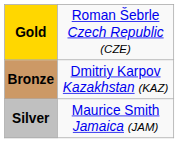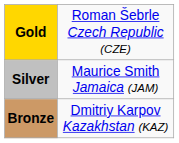 <table class="wikitable" style=" text-align:center; font-size:110%;" width="35%">
 <tr>
 <td bgcolor="gold"><strong>Gold</strong></td>
 <td> <a href='#'>Roman Šebrle</a><br><em><a href='#'>Czech Republic</a> <small>(CZE)</small></em></td>
 </tr>
 <tr>
+<td bgcolor="silver"><strong>Silver</strong></td>
+<td> <a href='#'>Maurice Smith</a><br><em><a href='#'>Jamaica</a> <small>(JAM)</small></em></td>
+</tr>
+<tr>
 <td bgcolor="CC9966"><strong>Bronze</strong></td>
 <td> <a href='#'>Dmitriy Karpov</a><br><em><a href='#'>Kazakhstan</a> <small>(KAZ)</small></em></td>
 </tr>
-<tr>
-<td bgcolor="silver"><strong>Silver</strong></td>
-<td> <a href='#'>Maurice Smith</a><br><em><a href='#'>Jamaica</a> <small>(JAM)</small></em></td>
-</tr>
 </table>
